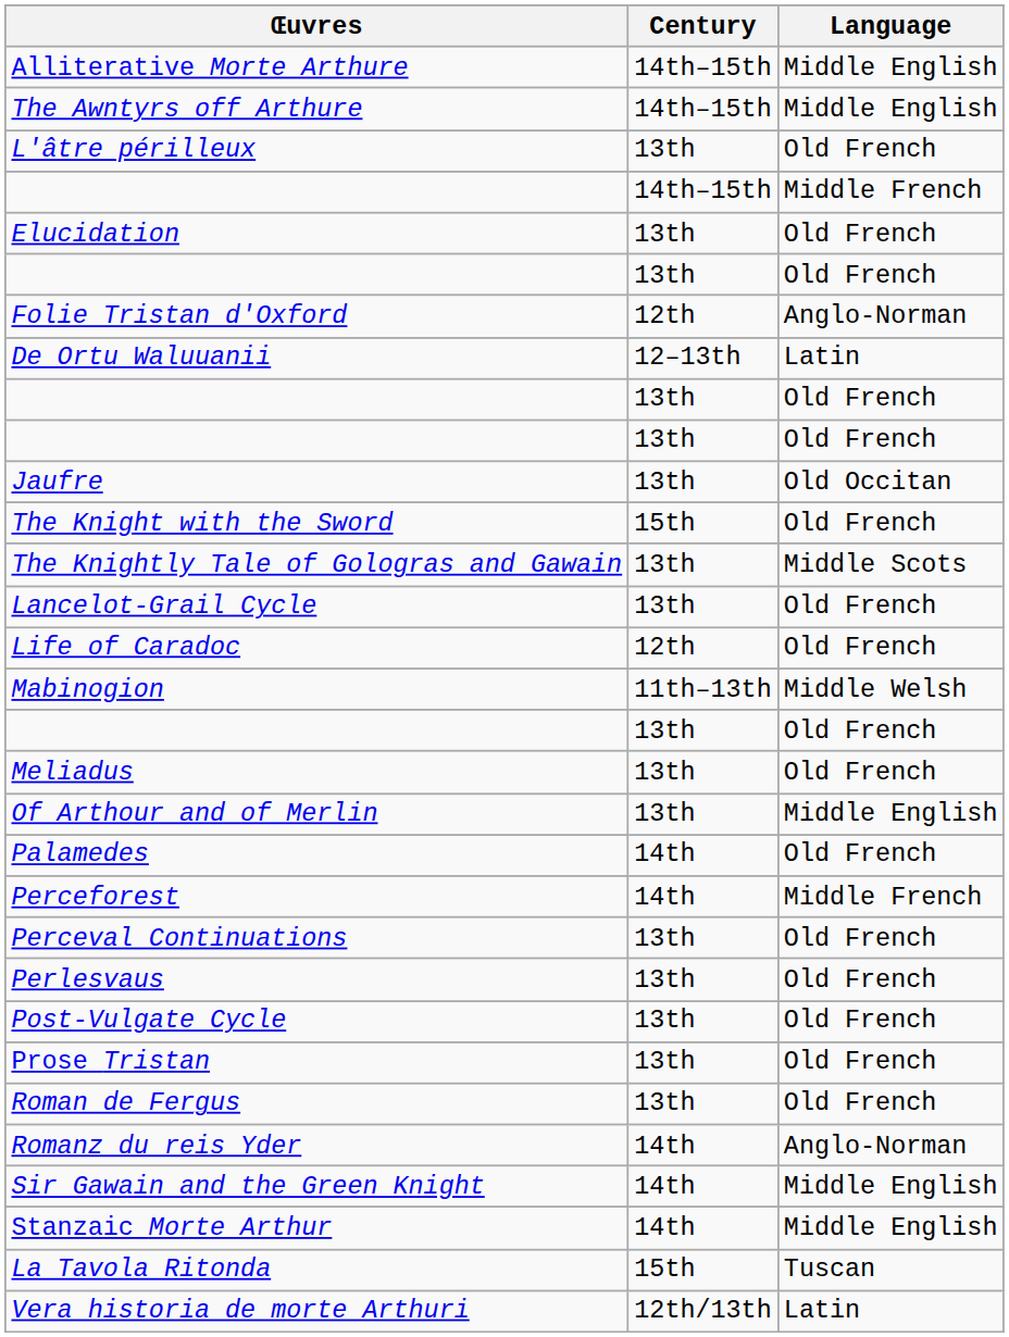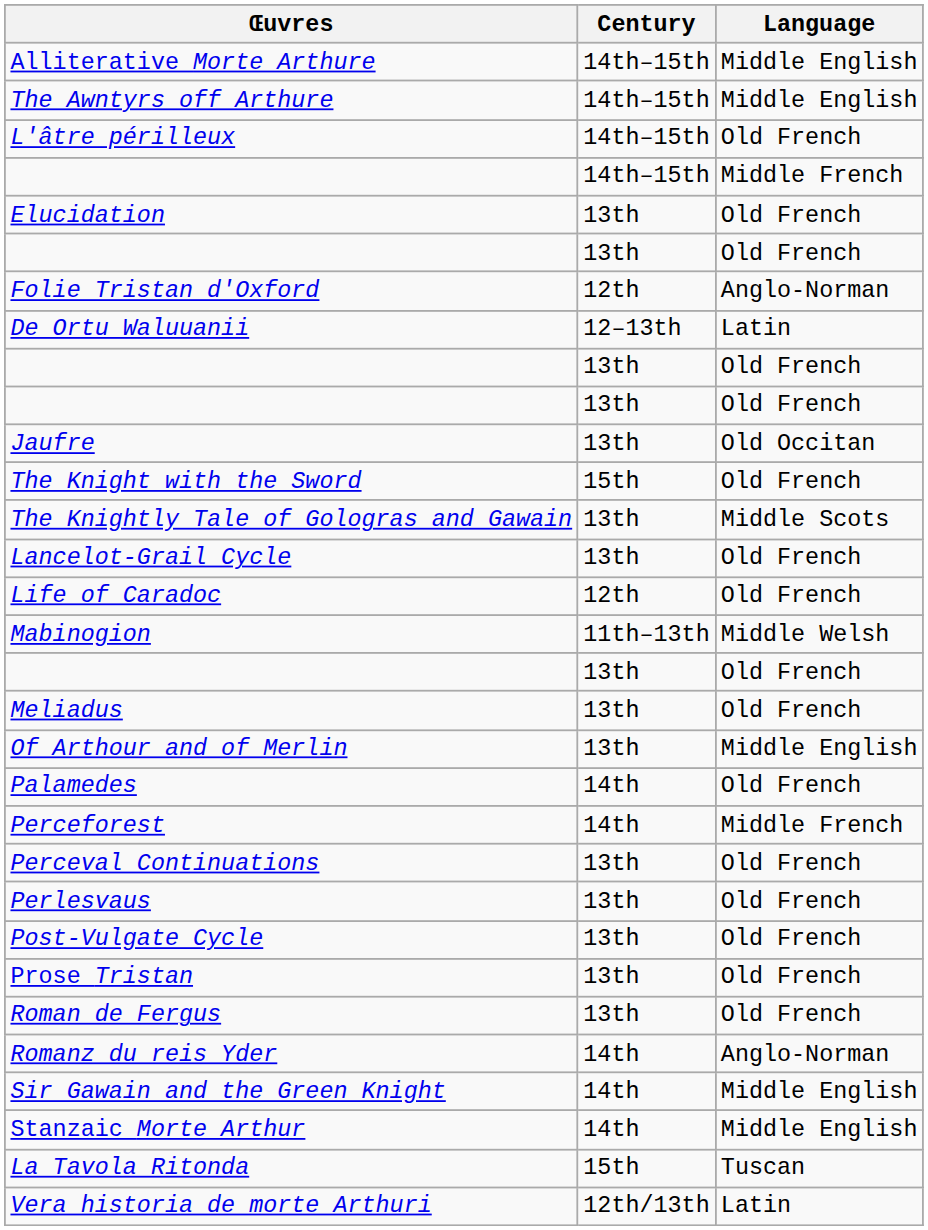 <table class="wikitable sortable">
 <tr>
 <th>Œuvres</th>
 <th>Century</th>
 <th>Language</th>
 </tr>
 <tr>
 <td><a href='#'>Alliterative <em>Morte Arthure</em></a></td>
 <td>14th–15th</td>
 <td>Middle English</td>
 </tr>
 <tr>
 <td><em><a href='#'>The Awntyrs off Arthure</a></em></td>
 <td>14th–15th</td>
 <td>Middle English</td>
 </tr>
 <tr>
 <td><em><a href='#'>L'âtre périlleux</a></em></td>
-<td>13th</td>
+<td>14th–15th</td>
 <td>Old French</td>
 </tr>
 <tr>
 <td><em></em></td>
 <td>14th–15th</td>
 <td>Middle French</td>
 </tr>
 <tr>
 <td><em><a href='#'>Elucidation</a></em></td>
 <td>13th</td>
 <td>Old French</td>
 </tr>
 <tr>
 <td><em></em></td>
 <td>13th</td>
 <td>Old French</td>
 </tr>
 <tr>
 <td><em><a href='#'>Folie Tristan d'Oxford</a></em></td>
 <td>12th</td>
 <td>Anglo-Norman</td>
 </tr>
 <tr>
 <td><em><a href='#'>De Ortu Waluuanii</a></em></td>
 <td>12–13th</td>
 <td>Latin</td>
 </tr>
 <tr>
 <td><em></em></td>
 <td>13th</td>
 <td>Old French</td>
 </tr>
 <tr>
 <td><em></em></td>
 <td>13th</td>
 <td>Old French</td>
 </tr>
 <tr>
 <td><em><a href='#'>Jaufre</a></em></td>
 <td>13th</td>
 <td>Old Occitan</td>
 </tr>
 <tr>
 <td><em><a href='#'>The Knight with the Sword</a></em></td>
 <td>15th</td>
 <td>Old French</td>
 </tr>
 <tr>
 <td><em><a href='#'>The Knightly Tale of Gologras and Gawain</a></em></td>
 <td>13th</td>
 <td>Middle Scots</td>
 </tr>
 <tr>
 <td><em><a href='#'>Lancelot-Grail Cycle</a></em></td>
 <td>13th</td>
 <td>Old French</td>
 </tr>
 <tr>
 <td><em><a href='#'>Life of Caradoc</a></em></td>
 <td>12th</td>
 <td>Old French</td>
 </tr>
 <tr>
 <td><em><a href='#'>Mabinogion</a></em></td>
 <td>11th–13th</td>
 <td>Middle Welsh</td>
 </tr>
 <tr>
 <td><em></em></td>
 <td>13th</td>
 <td>Old French</td>
 </tr>
 <tr>
 <td><em><a href='#'>Meliadus</a></em></td>
 <td>13th</td>
 <td>Old French</td>
 </tr>
 <tr>
 <td><em><a href='#'>Of Arthour and of Merlin</a></em></td>
 <td>13th</td>
 <td>Middle English</td>
 </tr>
 <tr>
 <td><em><a href='#'>Palamedes</a></em></td>
 <td>14th</td>
 <td>Old French</td>
 </tr>
 <tr>
 <td><em><a href='#'>Perceforest</a></em></td>
 <td>14th</td>
 <td>Middle French</td>
 </tr>
 <tr>
 <td><em><a href='#'>Perceval Continuations</a></em></td>
 <td>13th</td>
 <td>Old French</td>
 </tr>
 <tr>
 <td><em><a href='#'>Perlesvaus</a></em></td>
 <td>13th</td>
 <td>Old French</td>
 </tr>
 <tr>
 <td><em><a href='#'>Post-Vulgate Cycle</a></em></td>
 <td>13th</td>
 <td>Old French</td>
 </tr>
 <tr>
 <td><a href='#'>Prose <em>Tristan</em></a></td>
 <td>13th</td>
 <td>Old French</td>
 </tr>
 <tr>
 <td><em><a href='#'>Roman de Fergus</a></em></td>
 <td>13th</td>
 <td>Old French</td>
 </tr>
 <tr>
 <td><em><a href='#'>Romanz du reis Yder</a></em></td>
 <td>14th</td>
 <td>Anglo-Norman</td>
 </tr>
 <tr>
 <td><em><a href='#'>Sir Gawain and the Green Knight</a></em></td>
 <td>14th</td>
 <td>Middle English</td>
 </tr>
 <tr>
 <td><a href='#'>Stanzaic <em>Morte Arthur</em></a></td>
 <td>14th</td>
 <td>Middle English</td>
 </tr>
 <tr>
 <td><em><a href='#'>La Tavola Ritonda</a></em></td>
 <td>15th</td>
 <td>Tuscan</td>
 </tr>
 <tr>
 <td><em><a href='#'>Vera historia de morte Arthuri</a></em></td>
 <td>12th/13th</td>
 <td>Latin</td>
 </tr>
 </table>
